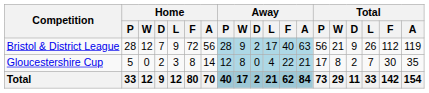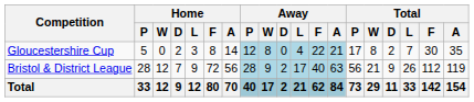 <table class="wikitable" style="text-align:center;">
 <tr>
 <th rowspan="2">Competition</th>
 <th colspan="6">Home</th>
 <th colspan="6">Away</th>
 <th colspan="6">Total</th>
 </tr>
 <tr>
 <th>P</th>
 <th>W</th>
 <th>D</th>
 <th>L</th>
 <th>F</th>
 <th>A</th>
 <th>P</th>
 <th>W</th>
 <th>D</th>
 <th>L</th>
 <th>F</th>
 <th>A</th>
 <th>P</th>
 <th>W</th>
 <th>D</th>
 <th>L</th>
 <th>F</th>
 <th>A</th>
 </tr>
 <tr>
+<td style="text-align:left;"><a href='#'>Gloucestershire Cup</a></td>
+<td>5</td>
+<td>0</td>
+<td>2</td>
+<td>3</td>
+<td>8</td>
+<td>14</td>
+<td style="background-color:#ADD8E6;">12</td>
+<td style="background-color:#ADD8E6;">8</td>
+<td style="background-color:#ADD8E6;">0</td>
+<td style="background-color:#ADD8E6;">4</td>
+<td style="background-color:#ADD8E6;">22</td>
+<td style="background-color:#ADD8E6;">21</td>
+<td>17</td>
+<td>8</td>
+<td>2</td>
+<td>7</td>
+<td>30</td>
+<td>35</td>
+</tr>
+<tr>
 <td style="text-align:left;"><a href='#'>Bristol & District League</a></td>
 <td>28</td>
 <td>12</td>
 <td>7</td>
 <td>9</td>
 <td>72</td>
 <td>56</td>
 <td style="background-color:#ADD8E6;">28</td>
 <td style="background-color:#ADD8E6;">9</td>
 <td style="background-color:#ADD8E6;">2</td>
 <td style="background-color:#ADD8E6;">17</td>
 <td style="background-color:#ADD8E6;">40</td>
 <td style="background-color:#ADD8E6;">63</td>
 <td>56</td>
 <td>21</td>
 <td>9</td>
 <td>26</td>
 <td>112</td>
 <td>119</td>
-</tr>
-<tr>
-<td style="text-align:left;"><a href='#'>Gloucestershire Cup</a></td>
-<td>5</td>
-<td>0</td>
-<td>2</td>
-<td>3</td>
-<td>8</td>
-<td>14</td>
-<td style="background-color:#ADD8E6;">12</td>
-<td style="background-color:#ADD8E6;">8</td>
-<td style="background-color:#ADD8E6;">0</td>
-<td style="background-color:#ADD8E6;">4</td>
-<td style="background-color:#ADD8E6;">22</td>
-<td style="background-color:#ADD8E6;">21</td>
-<td>17</td>
-<td>8</td>
-<td>2</td>
-<td>7</td>
-<td>30</td>
-<td>35</td>
 </tr>
 <tr>
 <th style="text-align:left;">Total</th>
 <th>33</th>
 <th>12</th>
 <th>9</th>
 <th>12</th>
 <th>80</th>
 <th>70</th>
 <th style="background-color:#9DC8D6;">40</th>
 <th style="background-color:#9DC8D6;">17</th>
 <th style="background-color:#9DC8D6;">2</th>
 <th style="background-color:#9DC8D6;">21</th>
 <th style="background-color:#9DC8D6;">62</th>
 <th style="background-color:#9DC8D6;">84</th>
 <th>73</th>
 <th>29</th>
 <th>11</th>
 <th>33</th>
 <th>142</th>
 <th>154</th>
 </tr>
 </table>
